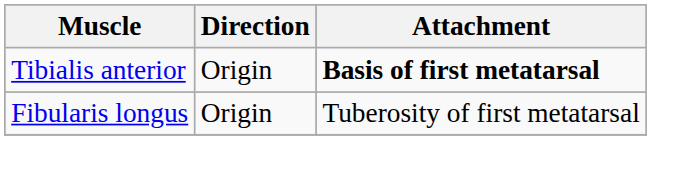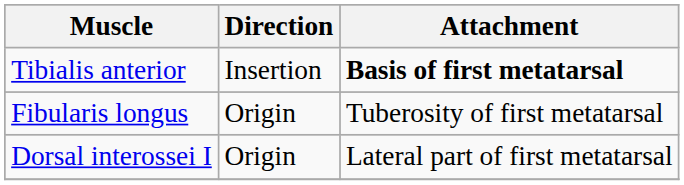 <table class="sortable wikitable">
 <tr>
 <th>Muscle</th>
 <th>Direction</th>
 <th>Attachment</th>
 </tr>
 <tr>
 <td><a href='#'>Tibialis anterior</a></td>
-<td>Origin</td>
+<td>Insertion</td>
 <td><strong>Basis of first metatarsal</strong></td>
 </tr>
 <tr>
 <td><a href='#'>Fibularis longus</a></td>
 <td>Origin</td>
 <td>Tuberosity of first metatarsal</td>
 </tr>
 <tr>
+<td><a href='#'>Dorsal interossei I</a></td>
+<td>Origin</td>
+<td>Lateral part of first metatarsal</td>
+</tr>
+<tr>
 </tr>
 </table>
